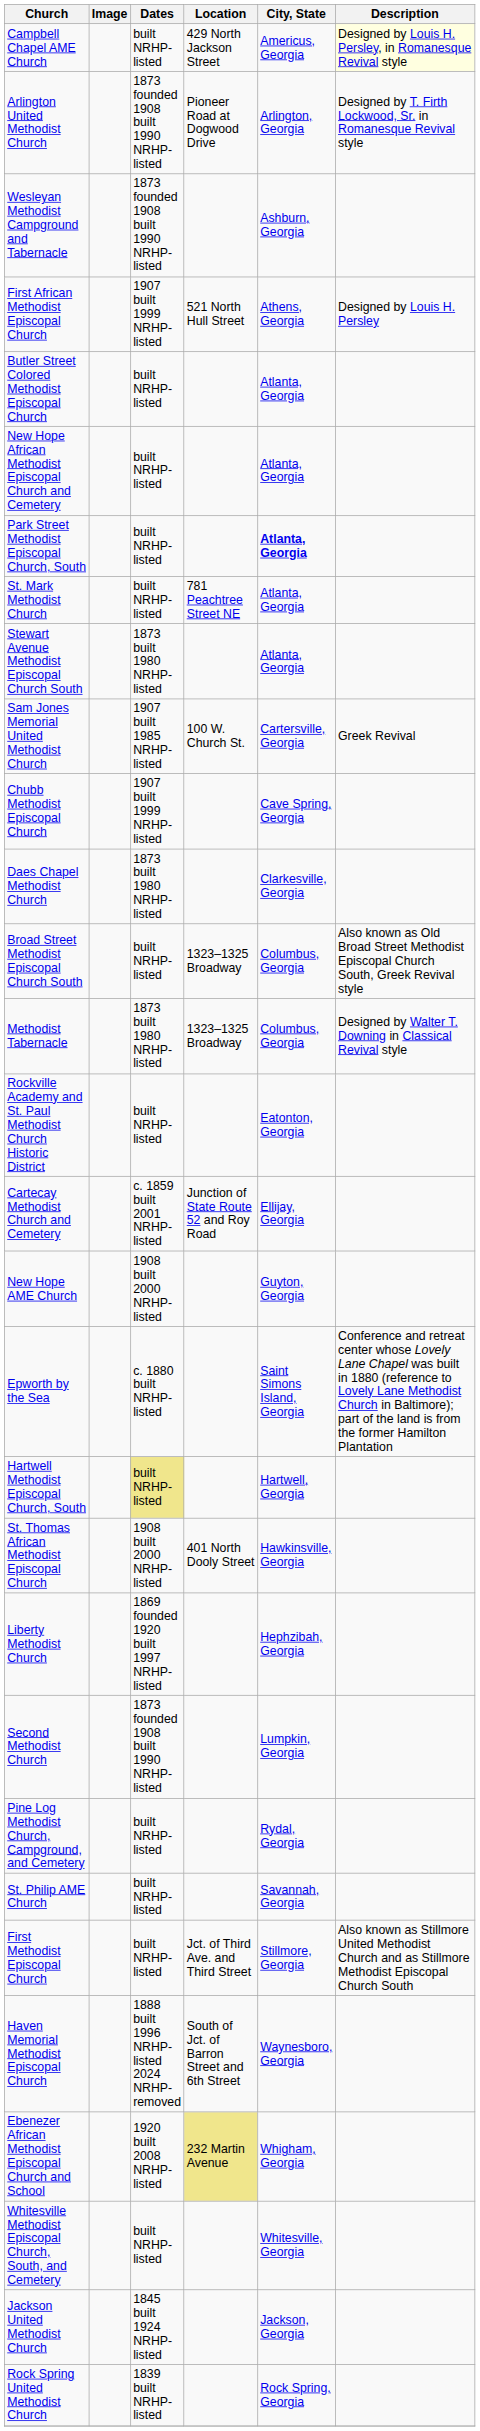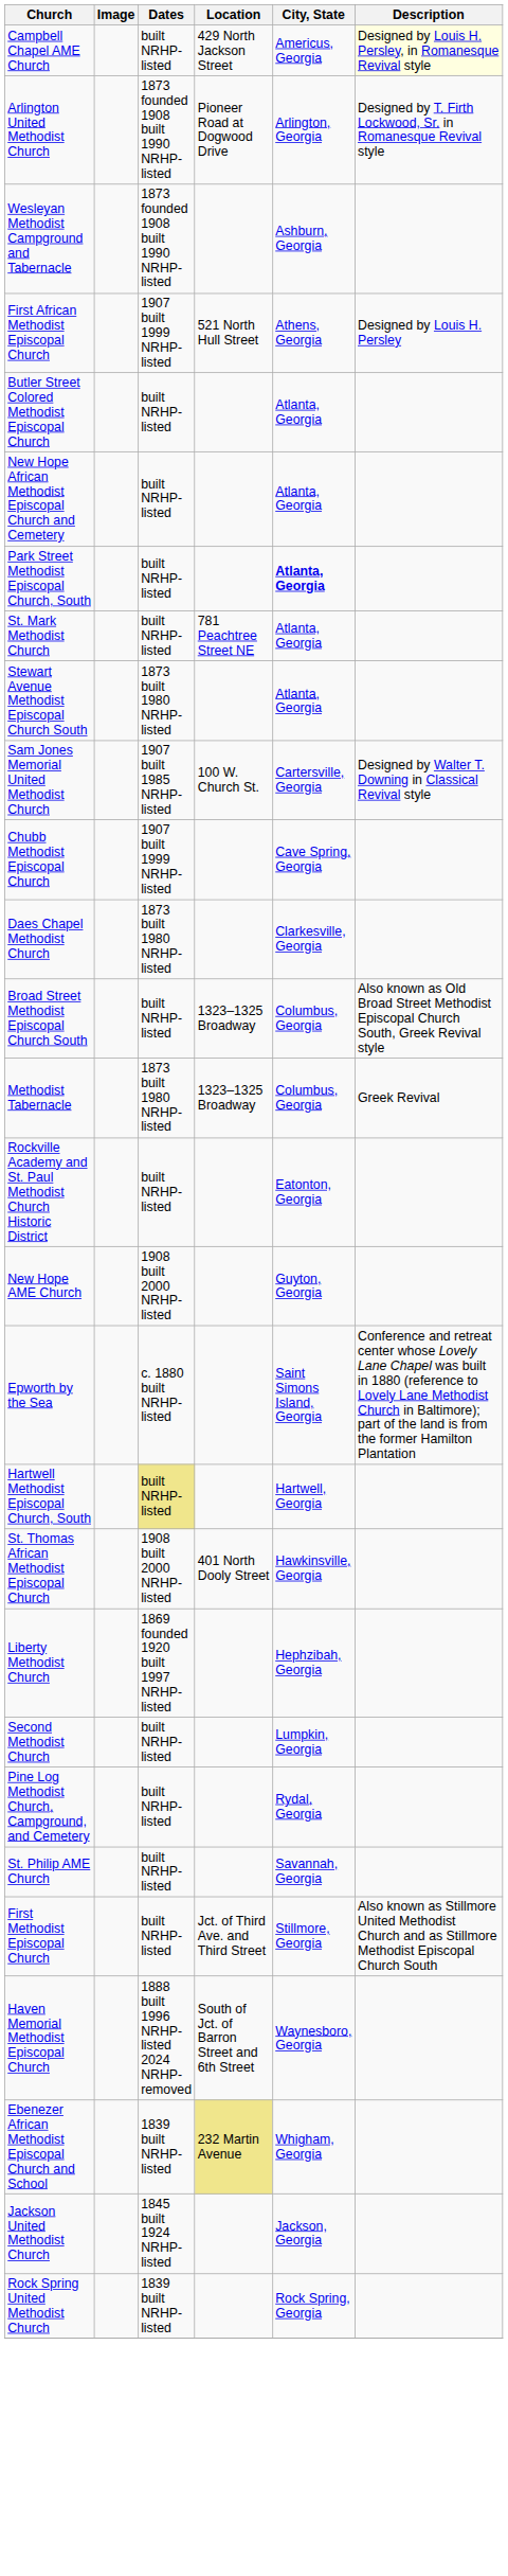 <table class="wikitable sortable" style="width:98%">
 <tr>
 <th style="width:18%;"><strong>Church</strong></th>
 <th style="width:8%;" class="unsortable"><strong>Image</strong></th>
 <th style="width:10%;"><strong>Dates</strong></th>
 <th><strong>Location</strong></th>
 <th style="width:8%;"><strong>City, State</strong></th>
 <th class="unsortable"><strong>Description</strong></th>
 </tr>
 <tr>
 <td><a href='#'>Campbell Chapel AME Church</a></td>
 <td></td>
 <td>built<br> NRHP-listed</td>
 <td>429 North Jackson Street</td>
 <td><a href='#'>Americus, Georgia</a></td>
 <td style="background: lightyellow;">Designed by <a href='#'>Louis H. Persley</a>, in <a href='#'>Romanesque Revival</a> style</td>
 </tr>
 <tr ->
 <td><a href='#'>Arlington United Methodist Church</a></td>
 <td></td>
 <td>1873 founded<br>1908 built<br>1990 NRHP-listed</td>
 <td>Pioneer Road at Dogwood Drive<br><small></small></td>
 <td><a href='#'>Arlington, Georgia</a></td>
 <td>Designed by <a href='#'>T. Firth Lockwood, Sr.</a> in <a href='#'>Romanesque Revival</a> style</td>
 </tr>
 <tr>
 <td><a href='#'>Wesleyan Methodist Campground and Tabernacle</a></td>
 <td></td>
 <td>1873 founded<br>1908 built<br>1990 NRHP-listed</td>
 <td></td>
 <td><a href='#'>Ashburn, Georgia</a></td>
 <td></td>
 </tr>
 <tr>
 <td><a href='#'>First African Methodist Episcopal Church</a></td>
 <td></td>
 <td>1907 built<br>1999 NRHP-listed</td>
 <td>521 North Hull Street</td>
 <td><a href='#'>Athens, Georgia</a></td>
 <td>Designed by <a href='#'>Louis H. Persley</a></td>
 </tr>
 <tr>
 <td><a href='#'>Butler Street Colored Methodist Episcopal Church</a></td>
 <td></td>
 <td>built<br> NRHP-listed</td>
 <td></td>
 <td><a href='#'>Atlanta, Georgia</a></td>
 <td></td>
 </tr>
 <tr>
 <td><a href='#'>New Hope African Methodist Episcopal Church and Cemetery</a></td>
 <td></td>
 <td>built<br> NRHP-listed</td>
 <td></td>
 <td><a href='#'>Atlanta, Georgia</a></td>
 <td></td>
 </tr>
 <tr>
 <td><a href='#'>Park Street Methodist Episcopal Church, South</a></td>
 <td></td>
 <td>built<br> NRHP-listed</td>
 <td></td>
 <td><strong><a href='#'>Atlanta, Georgia</a></strong></td>
 <td></td>
 </tr>
 <tr>
 <td><a href='#'>St. Mark Methodist Church</a></td>
 <td></td>
 <td>built<br> NRHP-listed</td>
 <td>781 <a href='#'>Peachtree Street NE</a><br><small></small></td>
 <td><a href='#'>Atlanta, Georgia</a></td>
 <td></td>
 </tr>
 <tr>
 <td><a href='#'>Stewart Avenue Methodist Episcopal Church South</a></td>
 <td></td>
 <td>1873 built<br>1980 NRHP-listed</td>
 <td></td>
 <td><a href='#'>Atlanta, Georgia</a></td>
 <td></td>
 </tr>
 <tr>
 <td><a href='#'>Sam Jones Memorial United Methodist Church</a></td>
 <td></td>
 <td>1907 built<br>1985 NRHP-listed</td>
 <td>100 W. Church St.<br><small></small></td>
 <td><a href='#'>Cartersville, Georgia</a></td>
-<td>Greek Revival</td>
+<td>Designed by <a href='#'>Walter T. Downing</a> in <a href='#'>Classical Revival</a> style</td>
 </tr>
 <tr>
 <td><a href='#'>Chubb Methodist Episcopal Church</a></td>
 <td></td>
 <td>1907 built<br>1999 NRHP-listed</td>
 <td></td>
 <td><a href='#'>Cave Spring, Georgia</a></td>
 <td></td>
 </tr>
 <tr>
 <td><a href='#'>Daes Chapel Methodist Church</a></td>
 <td></td>
 <td>1873 built<br>1980 NRHP-listed</td>
 <td></td>
 <td><a href='#'>Clarkesville, Georgia</a></td>
 <td></td>
 </tr>
 <tr>
 <td><a href='#'>Broad Street Methodist Episcopal Church South</a></td>
 <td></td>
 <td>built<br> NRHP-listed</td>
 <td>1323–1325 Broadway<br><small></small></td>
 <td><a href='#'>Columbus, Georgia</a></td>
 <td>Also known as Old Broad Street Methodist Episcopal Church South, Greek Revival style</td>
 </tr>
 <tr>
 <td><a href='#'>Methodist Tabernacle</a></td>
 <td></td>
 <td>1873 built<br>1980 NRHP-listed</td>
 <td>1323–1325 Broadway<br><small></small></td>
 <td><a href='#'>Columbus, Georgia</a></td>
-<td>Designed by <a href='#'>Walter T. Downing</a> in <a href='#'>Classical Revival</a> style</td>
+<td>Greek Revival</td>
 </tr>
 <tr>
 <td><a href='#'>Rockville Academy and St. Paul Methodist Church Historic District</a></td>
 <td></td>
 <td>built<br> NRHP-listed</td>
 <td></td>
 <td><a href='#'>Eatonton, Georgia</a></td>
-<td></td>
-</tr>
-<tr>
-<td><a href='#'>Cartecay Methodist Church and Cemetery</a></td>
-<td></td>
-<td>c. 1859 built<br>2001 NRHP-listed</td>
-<td>Junction of <a href='#'>State Route 52</a> and Roy Road</td>
-<td><a href='#'>Ellijay, Georgia</a></td>
 <td></td>
 </tr>
 <tr>
 <td><a href='#'>New Hope AME Church</a></td>
 <td></td>
 <td>1908 built<br>2000 NRHP-listed</td>
 <td></td>
 <td><a href='#'>Guyton, Georgia</a></td>
 <td></td>
 </tr>
 <tr ->
 <td><a href='#'>Epworth by the Sea</a></td>
 <td></td>
 <td>c. 1880 built<br>NRHP-listed</td>
 <td></td>
 <td><a href='#'>Saint Simons Island, Georgia</a></td>
 <td>Conference and retreat center whose <em>Lovely Lane Chapel</em> was built in 1880 (reference to <a href='#'>Lovely Lane Methodist Church</a> in Baltimore); part of the land is from the former Hamilton Plantation</td>
 </tr>
 <tr ->
 <td><a href='#'>Hartwell Methodist Episcopal Church, South</a></td>
 <td></td>
 <td style="background: khaki;">built<br> NRHP-listed</td>
 <td></td>
 <td><a href='#'>Hartwell, Georgia</a></td>
 <td></td>
 </tr>
 <tr>
 <td><a href='#'>St. Thomas African Methodist Episcopal Church</a></td>
 <td></td>
 <td>1908 built<br>2000 NRHP-listed</td>
 <td>401 North Dooly Street</td>
 <td><a href='#'>Hawkinsville, Georgia</a></td>
 <td></td>
 </tr>
 <tr>
 <td><a href='#'>Liberty Methodist Church</a></td>
 <td></td>
 <td>1869 founded<br>1920 built<br>1997 NRHP-listed</td>
 <td></td>
 <td><a href='#'>Hephzibah, Georgia</a></td>
 <td></td>
 </tr>
 <tr>
 <td><a href='#'>Second Methodist Church</a></td>
 <td></td>
-<td>1873 founded<br>1908 built<br>1990 NRHP-listed</td>
+<td>built<br> NRHP-listed</td>
 <td></td>
 <td><a href='#'>Lumpkin, Georgia</a></td>
 <td></td>
 </tr>
 <tr>
 <td><a href='#'>Pine Log Methodist Church, Campground, and Cemetery</a></td>
 <td></td>
 <td>built<br> NRHP-listed</td>
 <td></td>
 <td><a href='#'>Rydal, Georgia</a></td>
 <td></td>
 </tr>
 <tr>
 <td><a href='#'>St. Philip AME Church</a></td>
 <td></td>
 <td>built<br> NRHP-listed</td>
 <td></td>
 <td><a href='#'>Savannah, Georgia</a></td>
 <td></td>
 </tr>
 <tr ->
 <td><a href='#'>First Methodist Episcopal Church</a></td>
 <td></td>
 <td>built<br> NRHP-listed</td>
 <td>Jct. of Third Ave. and Third Street</td>
 <td><a href='#'>Stillmore, Georgia</a></td>
 <td>Also known as Stillmore United Methodist Church and as Stillmore Methodist Episcopal Church South</td>
 </tr>
 <tr>
 <td><a href='#'>Haven Memorial Methodist Episcopal Church</a></td>
 <td></td>
 <td>1888 built<br>1996 NRHP-listed<br>2024 NRHP-removed</td>
 <td>South of Jct. of Barron Street and 6th Street</td>
 <td><a href='#'>Waynesboro, Georgia</a></td>
 <td></td>
 </tr>
 <tr>
 <td><a href='#'>Ebenezer African Methodist Episcopal Church and School</a></td>
 <td></td>
-<td>1920 built<br>2008 NRHP-listed</td>
+<td>1839 built<br> NRHP-listed</td>
 <td style="background: khaki;">232 Martin Avenue</td>
 <td><a href='#'>Whigham, Georgia</a></td>
-<td></td>
-</tr>
-<tr>
-<td><a href='#'>Whitesville Methodist Episcopal Church, South, and Cemetery</a></td>
-<td></td>
-<td>built<br> NRHP-listed</td>
-<td></td>
-<td><a href='#'>Whitesville, Georgia</a></td>
 <td></td>
 </tr>
 <tr>
 <td><a href='#'>Jackson United Methodist Church</a></td>
 <td></td>
 <td>1845 built<br>1924 NRHP-listed</td>
 <td></td>
 <td><a href='#'>Jackson, Georgia</a></td>
 <td></td>
 </tr>
 <tr>
 <td><a href='#'>Rock Spring United Methodist Church</a></td>
 <td></td>
 <td>1839 built<br> NRHP-listed</td>
 <td></td>
 <td><a href='#'>Rock Spring, Georgia</a></td>
 <td></td>
 </tr>
 <tr>
 </tr>
 </table>
